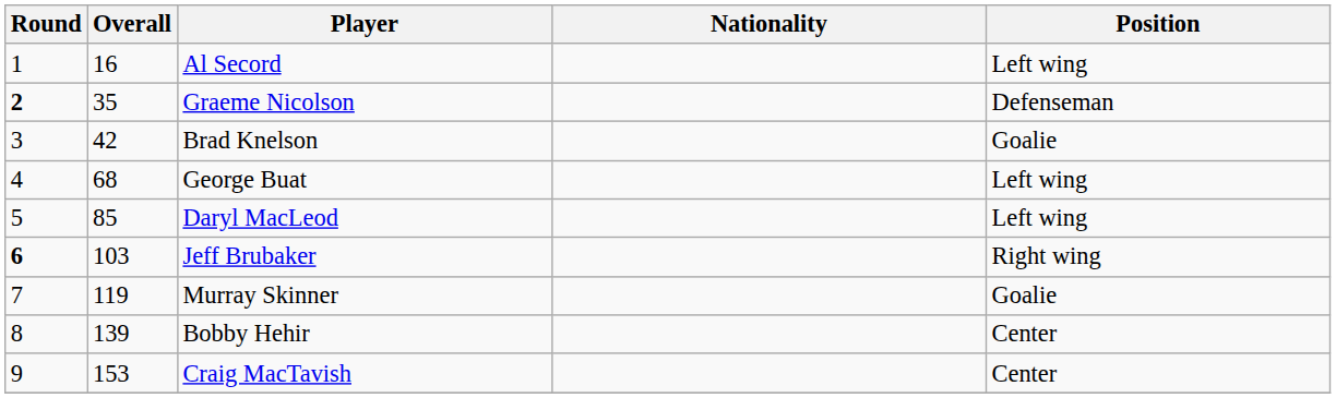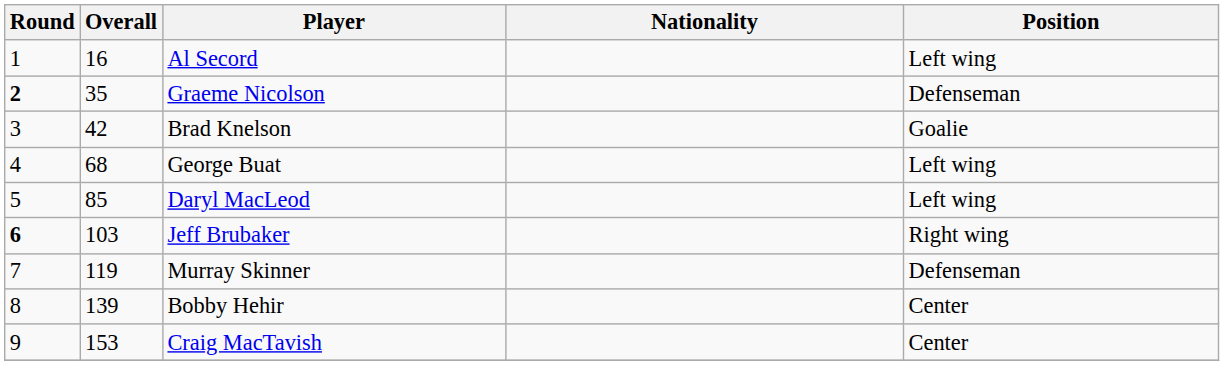 <table class="wikitable sortable sortable">
 <tr>
 <th bgcolor="#DDDDFF" width="2.75%">Round</th>
 <th bgcolor="#DDDDFF" width="2.75%">Overall</th>
 <th bgcolor="#DDDDFF" width="30.75%">Player</th>
 <th bgcolor="#DDDDFF" width="35.75%">Nationality</th>
 <th bgcolor="#DDDDFF" width="30.75%">Position</th>
 </tr>
 <tr>
 <td>1</td>
 <td>16</td>
 <td><a href='#'>Al Secord</a></td>
 <td></td>
 <td>Left wing</td>
 </tr>
 <tr>
 <td><strong>2</strong></td>
 <td>35</td>
 <td><a href='#'>Graeme Nicolson</a></td>
 <td></td>
 <td>Defenseman</td>
 </tr>
 <tr>
 <td>3</td>
 <td>42</td>
 <td>Brad Knelson</td>
 <td></td>
 <td>Goalie</td>
 </tr>
 <tr>
 <td>4</td>
 <td>68</td>
 <td>George Buat</td>
 <td></td>
 <td>Left wing</td>
 </tr>
 <tr>
 <td>5</td>
 <td>85</td>
 <td><a href='#'>Daryl MacLeod</a></td>
 <td></td>
 <td>Left wing</td>
 </tr>
 <tr>
 <td><strong>6</strong></td>
 <td>103</td>
 <td><a href='#'>Jeff Brubaker</a></td>
 <td></td>
 <td>Right wing</td>
 </tr>
 <tr>
 <td>7</td>
 <td>119</td>
 <td>Murray Skinner</td>
 <td></td>
-<td>Goalie</td>
+<td>Defenseman</td>
 </tr>
 <tr>
 <td>8</td>
 <td>139</td>
 <td>Bobby Hehir</td>
 <td></td>
 <td>Center</td>
 </tr>
 <tr>
 <td>9</td>
 <td>153</td>
 <td><a href='#'>Craig MacTavish</a></td>
 <td></td>
 <td>Center</td>
 </tr>
 <tr>
 </tr>
 </table>
